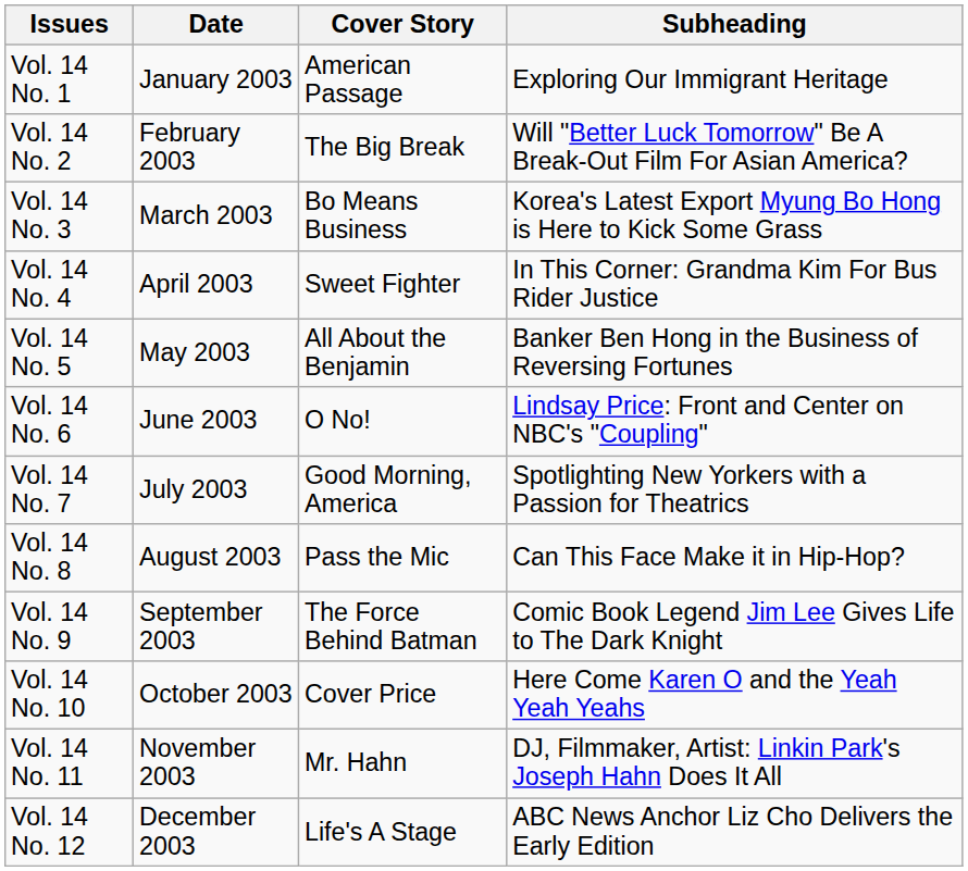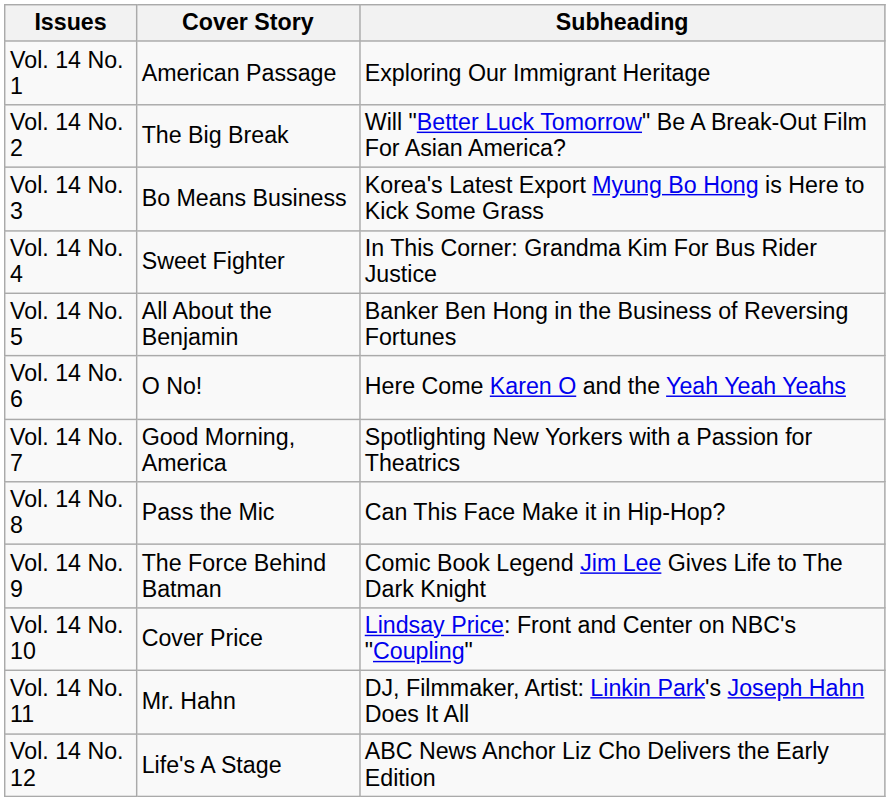 <table class="wikitable">
 <tr>
 <th>Issues</th>
-<th>Date</th>
 <th>Cover Story</th>
 <th>Subheading</th>
 </tr>
 <tr>
 <td>Vol. 14 No. 1</td>
-<td>January 2003</td>
 <td>American Passage</td>
 <td>Exploring Our Immigrant Heritage</td>
 </tr>
 <tr>
 <td>Vol. 14 No. 2</td>
-<td>February 2003</td>
 <td>The Big Break</td>
 <td>Will "<a href='#'>Better Luck Tomorrow</a>" Be A Break-Out Film For Asian America?</td>
 </tr>
 <tr>
 <td>Vol. 14 No. 3</td>
-<td>March 2003</td>
 <td>Bo Means Business</td>
 <td>Korea's Latest Export <a href='#'>Myung Bo Hong</a> is Here to Kick Some Grass</td>
 </tr>
 <tr>
 <td>Vol. 14 No. 4</td>
-<td>April 2003</td>
 <td>Sweet Fighter</td>
 <td>In This Corner: Grandma Kim For Bus Rider Justice</td>
 </tr>
 <tr>
 <td>Vol. 14 No. 5</td>
-<td>May 2003</td>
 <td>All About the Benjamin</td>
 <td>Banker Ben Hong in the Business of Reversing Fortunes</td>
 </tr>
 <tr>
 <td>Vol. 14 No. 6</td>
-<td>June 2003</td>
 <td>O No!</td>
-<td><a href='#'>Lindsay Price</a>: Front and Center on NBC's "<a href='#'>Coupling</a>"</td>
+<td>Here Come <a href='#'>Karen O</a> and the <a href='#'>Yeah Yeah Yeahs</a></td>
 </tr>
 <tr>
 <td>Vol. 14 No. 7</td>
-<td>July 2003</td>
 <td>Good Morning, America</td>
 <td>Spotlighting New Yorkers with a Passion for Theatrics</td>
 </tr>
 <tr>
 <td>Vol. 14 No. 8</td>
-<td>August 2003</td>
 <td>Pass the Mic</td>
 <td>Can This Face Make it in Hip-Hop?</td>
 </tr>
 <tr>
 <td>Vol. 14 No. 9</td>
-<td>September 2003</td>
 <td>The Force Behind Batman</td>
 <td>Comic Book Legend <a href='#'>Jim Lee</a> Gives Life to The Dark Knight</td>
 </tr>
 <tr>
 <td>Vol. 14 No. 10</td>
-<td>October 2003</td>
 <td>Cover Price</td>
-<td>Here Come <a href='#'>Karen O</a> and the <a href='#'>Yeah Yeah Yeahs</a></td>
+<td><a href='#'>Lindsay Price</a>: Front and Center on NBC's "<a href='#'>Coupling</a>"</td>
 </tr>
 <tr>
 <td>Vol. 14 No. 11</td>
-<td>November 2003</td>
 <td>Mr. Hahn</td>
 <td>DJ, Filmmaker, Artist: <a href='#'>Linkin Park</a>'s <a href='#'>Joseph Hahn</a> Does It All</td>
 </tr>
 <tr>
 <td>Vol. 14 No. 12</td>
-<td>December 2003</td>
 <td>Life's A Stage</td>
 <td>ABC News Anchor Liz Cho Delivers the Early Edition</td>
 </tr>
 </table>
